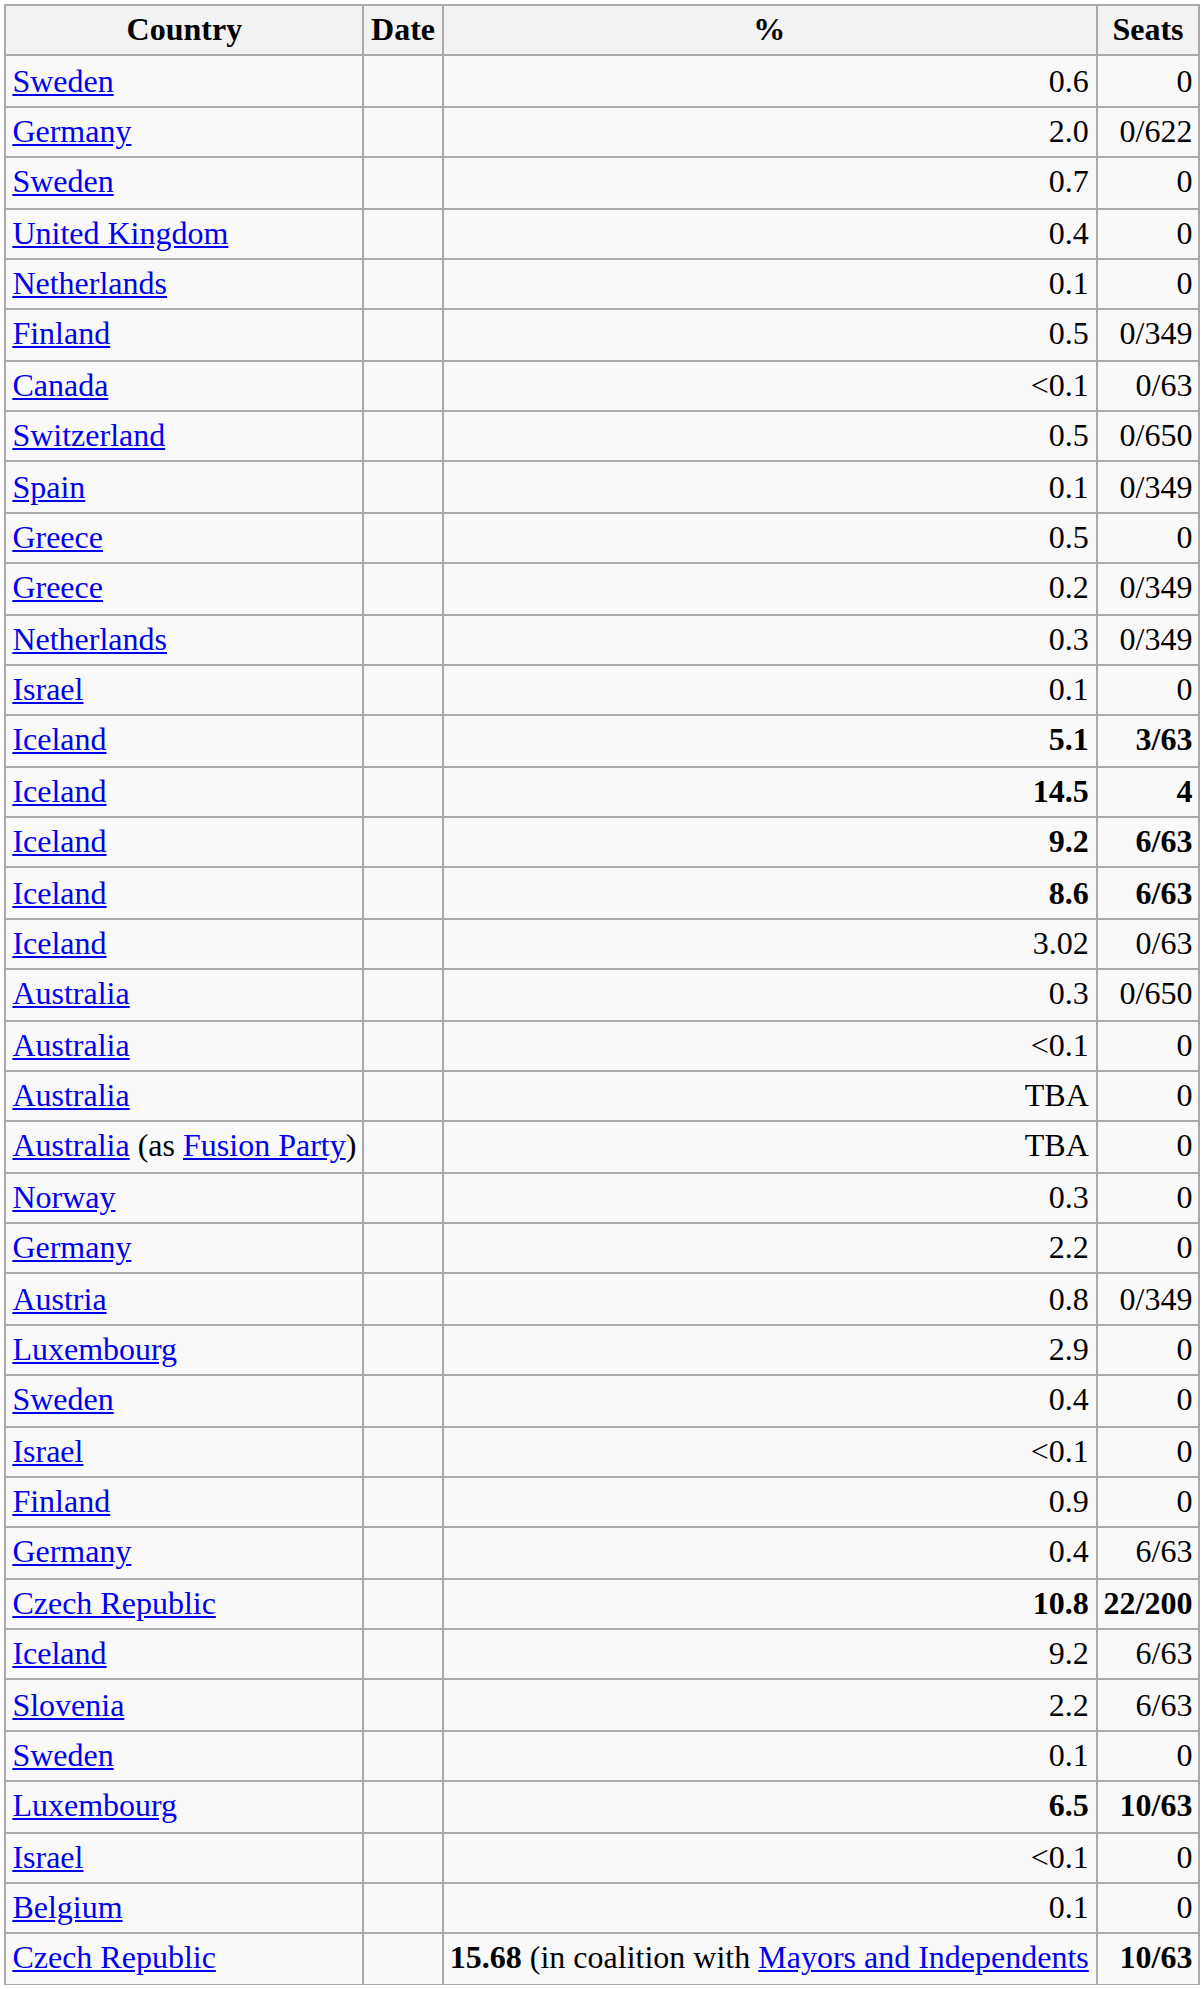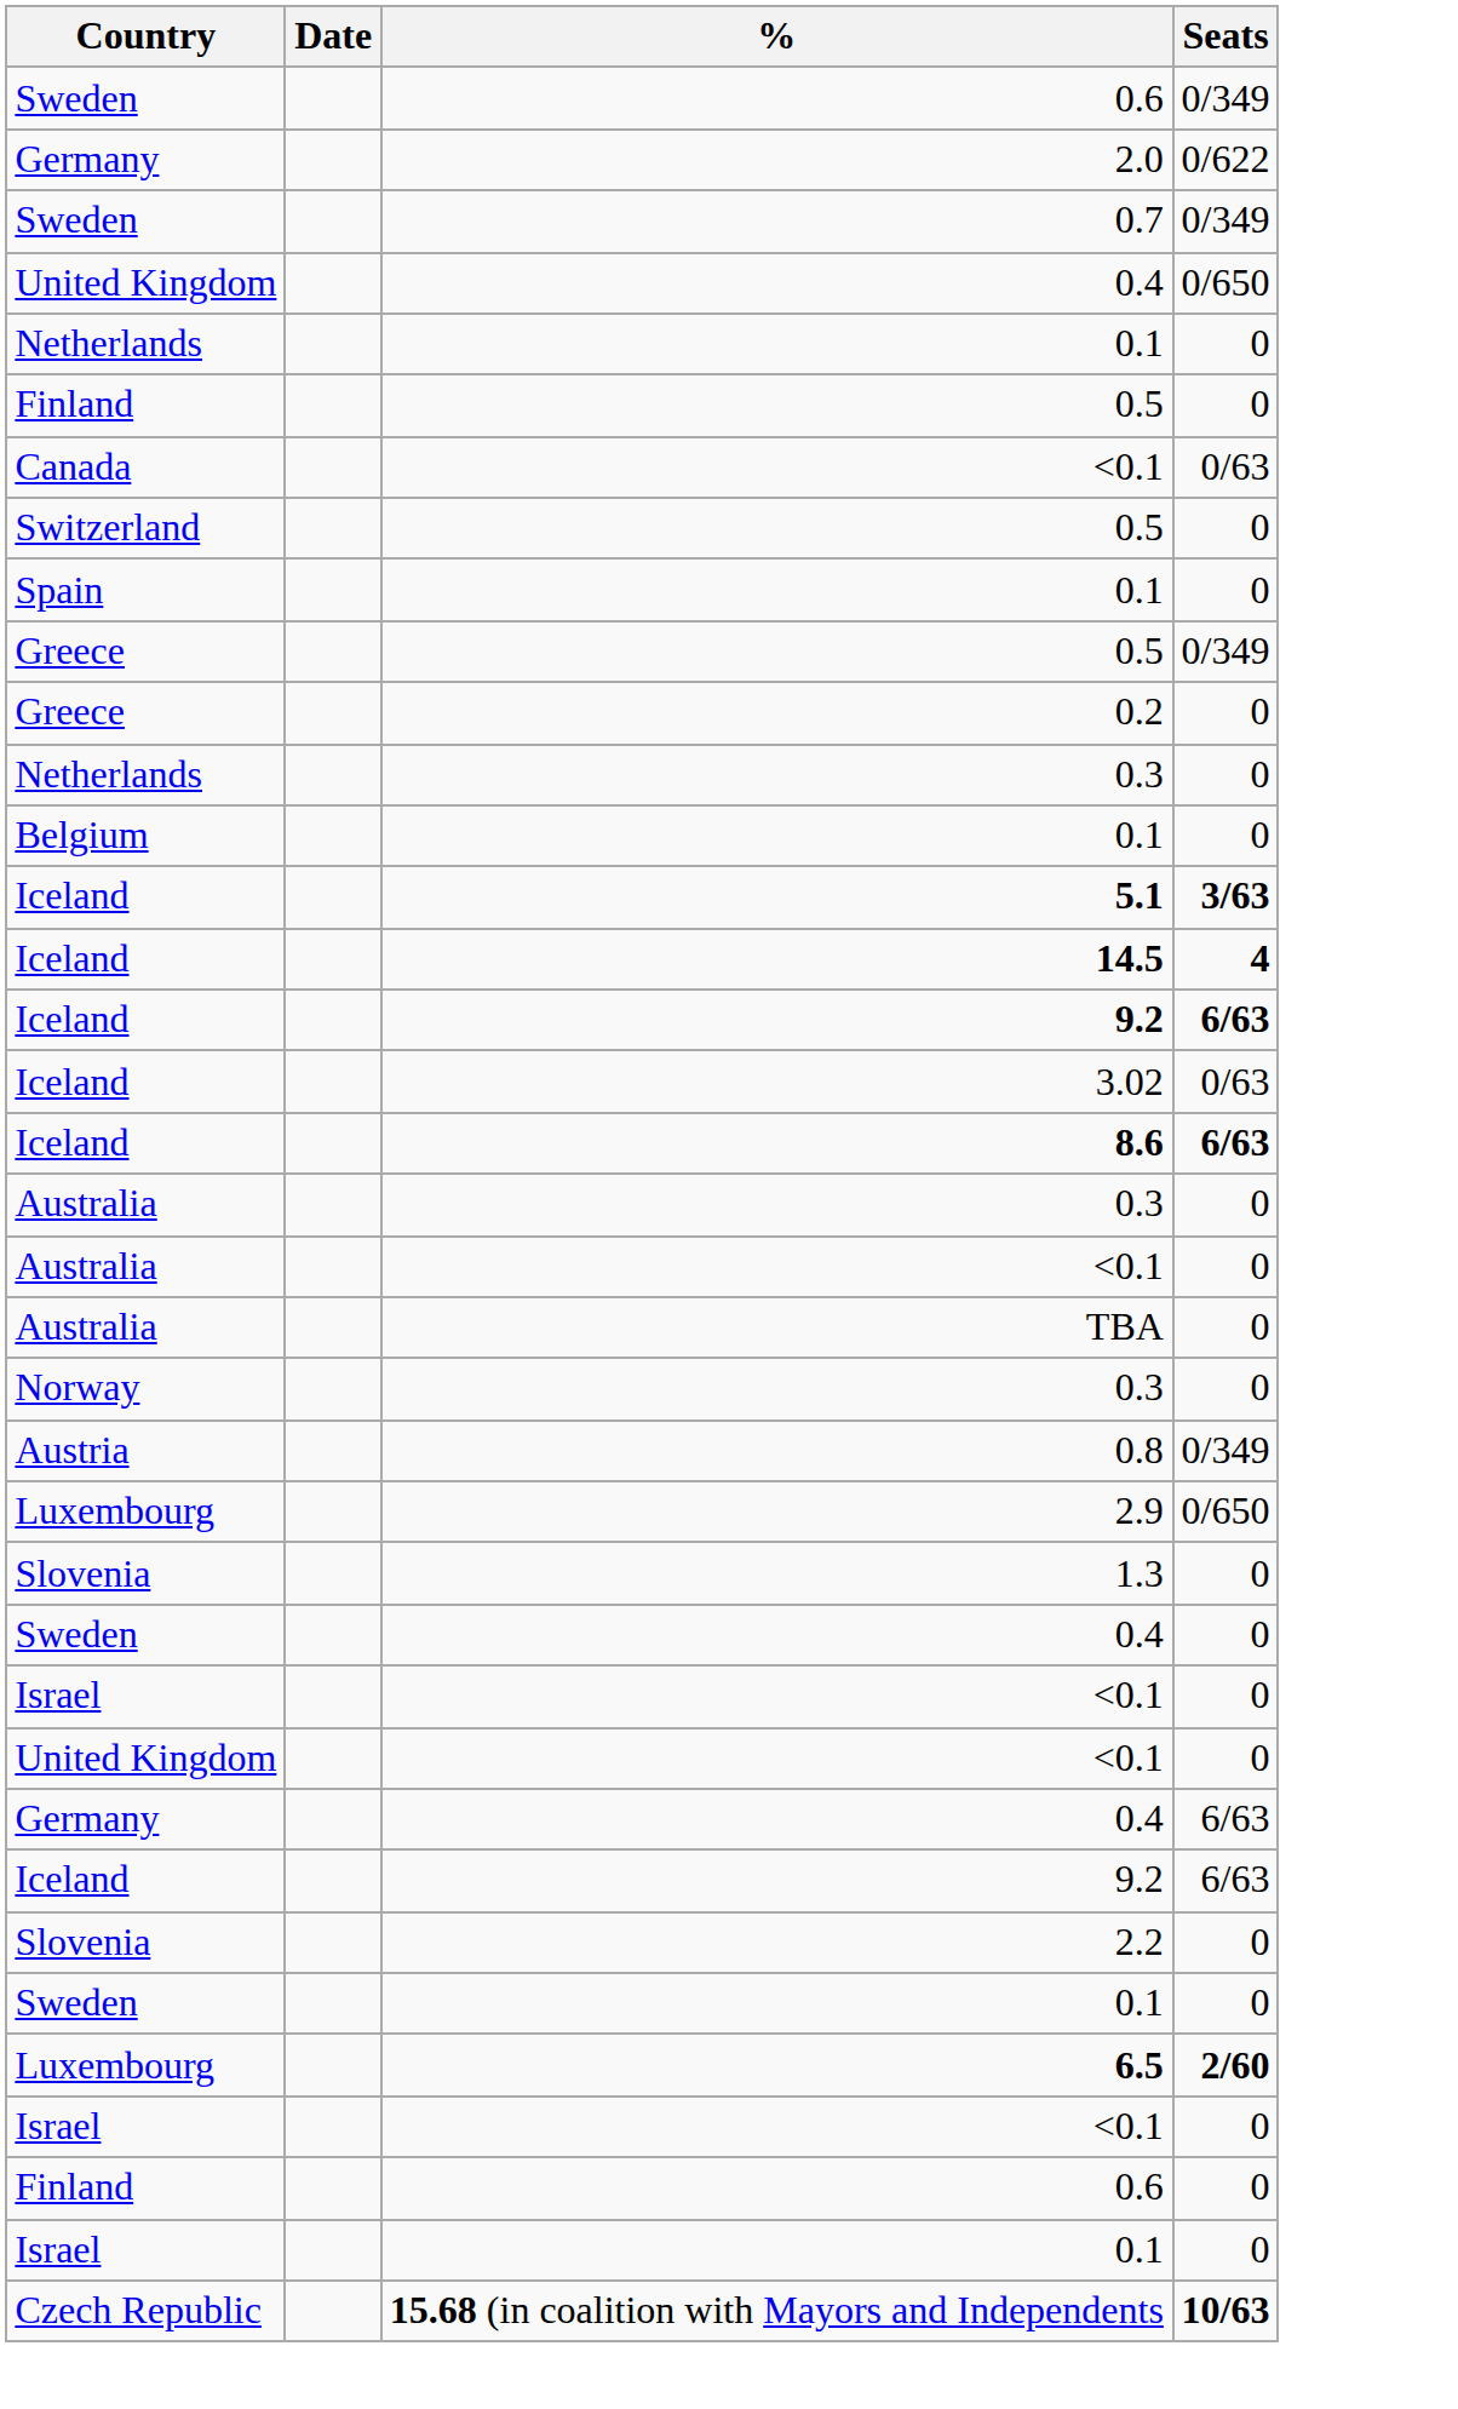 <table class="sortable wikitable" style="text-align: right;">
 <tr>
 <th>Country</th>
 <th>Date</th>
 <th>%</th>
 <th>Seats</th>
 </tr>
 <tr>
 <td style="text-align: left;"><a href='#'>Sweden</a></td>
 <td></td>
 <td>0.6</td>
-<td>0</td>
+<td>0/349</td>
 </tr>
 <tr>
 <td style="text-align: left;"><a href='#'>Germany</a></td>
 <td></td>
 <td>2.0</td>
 <td>0/622</td>
 </tr>
 <tr>
 <td style="text-align: left;"><a href='#'>Sweden</a></td>
 <td></td>
 <td>0.7</td>
-<td>0</td>
+<td>0/349</td>
 </tr>
 <tr>
 <td style="text-align: left;"><a href='#'>United Kingdom</a></td>
 <td></td>
 <td>0.4</td>
-<td>0</td>
+<td>0/650</td>
 </tr>
 <tr>
 <td style="text-align: left;"><a href='#'>Netherlands</a></td>
 <td></td>
 <td>0.1</td>
 <td>0</td>
 </tr>
 <tr>
 <td style="text-align: left;"><a href='#'>Finland</a></td>
 <td></td>
 <td>0.5</td>
-<td>0/349</td>
+<td>0</td>
 </tr>
 <tr>
 <td style="text-align: left;"><a href='#'>Canada</a></td>
 <td></td>
 <td><0.1</td>
 <td>0/63</td>
 </tr>
 <tr>
 <td style="text-align: left;"><a href='#'>Switzerland</a></td>
 <td></td>
 <td>0.5</td>
-<td>0/650</td>
+<td>0</td>
 </tr>
 <tr>
 <td style="text-align: left;"><a href='#'>Spain</a></td>
 <td></td>
 <td>0.1</td>
+<td>0</td>
+</tr>
+<tr>
+<td style="text-align: left;"><a href='#'>Greece</a></td>
+<td></td>
+<td>0.5</td>
 <td>0/349</td>
 </tr>
 <tr>
 <td style="text-align: left;"><a href='#'>Greece</a></td>
 <td></td>
-<td>0.5</td>
+<td>0.2</td>
 <td>0</td>
-</tr>
-<tr>
-<td style="text-align: left;"><a href='#'>Greece</a></td>
-<td></td>
-<td>0.2</td>
-<td>0/349</td>
 </tr>
 <tr>
 <td style="text-align: left;"><a href='#'>Netherlands</a></td>
 <td></td>
 <td>0.3</td>
-<td>0/349</td>
+<td>0</td>
 </tr>
 <tr>
-<td style="text-align: left;"><a href='#'>Israel</a></td>
+<td style="text-align: left;"><a href='#'>Belgium</a></td>
 <td></td>
 <td>0.1</td>
 <td>0</td>
 </tr>
 <tr>
 <td style="text-align: left;"><a href='#'>Iceland</a></td>
 <td></td>
 <td><strong>5.1</strong></td>
 <td><strong>3/63</strong></td>
 </tr>
 <tr>
 <td style="text-align: left;"><a href='#'>Iceland</a></td>
 <td></td>
 <td><strong>14.5</strong></td>
 <td><strong>4</strong></td>
 </tr>
 <tr>
 <td style="text-align: left;"><a href='#'>Iceland</a></td>
 <td></td>
 <td><strong>9.2</strong></td>
 <td><strong>6/63</strong></td>
 </tr>
 <tr>
 <td style="text-align: left;"><a href='#'>Iceland</a></td>
 <td></td>
-<td><strong>8.6</strong></td>
-<td><strong>6/63</strong></td>
+<td>3.02</td>
+<td>0/63</td>
 </tr>
 <tr>
 <td style="text-align: left;"><a href='#'>Iceland</a></td>
 <td></td>
-<td>3.02</td>
-<td>0/63</td>
+<td><strong>8.6</strong></td>
+<td><strong>6/63</strong></td>
 </tr>
 <tr>
 <td style="text-align: left;"><a href='#'>Australia</a></td>
 <td></td>
 <td>0.3</td>
-<td>0/650</td>
+<td>0</td>
 </tr>
 <tr>
 <td style="text-align: left;"><a href='#'>Australia</a></td>
 <td></td>
 <td><0.1</td>
 <td>0</td>
 </tr>
 <tr>
 <td style="text-align: left;"><a href='#'>Australia</a></td>
 <td></td>
 <td>TBA</td>
 <td>0</td>
 </tr>
 <tr>
-<td style="text-align: left;"><a href='#'>Australia</a> (as <a href='#'>Fusion Party</a>)</td>
-<td></td>
-<td>TBA</td>
-<td>0</td>
-</tr>
-<tr>
 <td style="text-align: left;"><a href='#'>Norway</a></td>
 <td></td>
 <td>0.3</td>
-<td>0</td>
-</tr>
-<tr>
-<td style="text-align: left;"><a href='#'>Germany</a></td>
-<td></td>
-<td>2.2</td>
 <td>0</td>
 </tr>
 <tr>
 <td style="text-align: left;"><a href='#'>Austria</a></td>
 <td></td>
 <td>0.8</td>
 <td>0/349</td>
 </tr>
 <tr>
 <td style="text-align: left;"><a href='#'>Luxembourg</a></td>
 <td></td>
 <td>2.9</td>
+<td>0/650</td>
+</tr>
+<tr>
+<td style="text-align: left;"><a href='#'>Slovenia</a></td>
+<td></td>
+<td>1.3</td>
 <td>0</td>
 </tr>
 <tr>
 <td style="text-align: left;"><a href='#'>Sweden</a></td>
 <td></td>
 <td>0.4</td>
 <td>0</td>
 </tr>
 <tr>
 <td style="text-align: left;"><a href='#'>Israel</a></td>
 <td></td>
 <td><0.1</td>
 <td>0</td>
 </tr>
 <tr>
-<td style="text-align: left;"><a href='#'>Finland</a></td>
+<td style="text-align: left;"><a href='#'>United Kingdom</a></td>
 <td></td>
-<td>0.9</td>
+<td><0.1</td>
 <td>0</td>
 </tr>
 <tr>
 <td style="text-align: left;"><a href='#'>Germany</a></td>
 <td></td>
 <td>0.4</td>
 <td>6/63</td>
-</tr>
-<tr>
-<td style="text-align: left;"><a href='#'>Czech Republic</a></td>
-<td></td>
-<td><strong>10.8</strong></td>
-<td><strong>22/200</strong></td>
 </tr>
 <tr>
 <td style="text-align: left;"><a href='#'>Iceland</a></td>
 <td></td>
 <td>9.2</td>
 <td>6/63</td>
 </tr>
 <tr>
 <td style="text-align: left;"><a href='#'>Slovenia</a></td>
 <td></td>
 <td>2.2</td>
-<td>6/63</td>
+<td>0</td>
 </tr>
 <tr>
 <td style="text-align: left;"><a href='#'>Sweden</a></td>
 <td></td>
 <td>0.1</td>
 <td>0</td>
 </tr>
 <tr>
 <td style="text-align: left;"><a href='#'>Luxembourg</a></td>
 <td></td>
 <td><strong>6.5</strong></td>
-<td><strong>10/63</strong></td>
+<td><strong>2/60</strong></td>
 </tr>
 <tr>
 <td style="text-align: left;"><a href='#'>Israel</a></td>
 <td></td>
 <td><0.1</td>
 <td>0</td>
 </tr>
 <tr>
-<td style="text-align: left;"><a href='#'>Belgium</a></td>
+<td style="text-align: left;"><a href='#'>Finland</a></td>
+<td></td>
+<td>0.6</td>
+<td>0</td>
+</tr>
+<tr>
+<td style="text-align: left;"><a href='#'>Israel</a></td>
 <td></td>
 <td>0.1</td>
 <td>0</td>
 </tr>
 <tr>
 <td style="text-align: left;"><a href='#'>Czech Republic</a></td>
 <td></td>
 <td><strong>15.68</strong> (in coalition with <a href='#'>Mayors and Independents</a></td>
 <td><strong>10/63</strong></td>
 </tr>
 </table>
